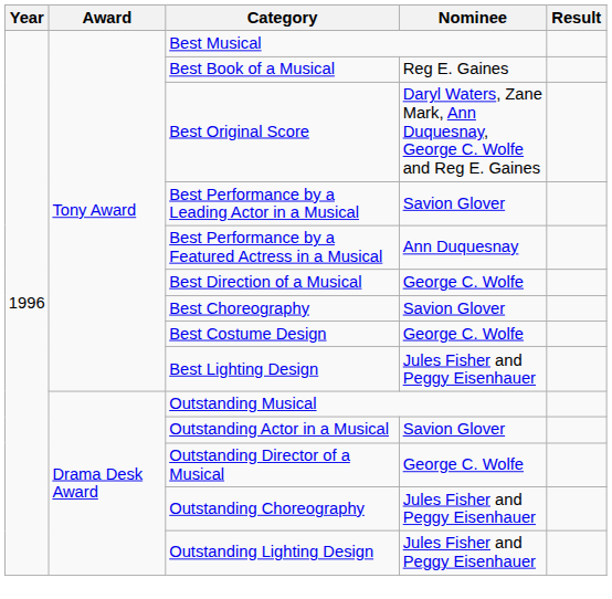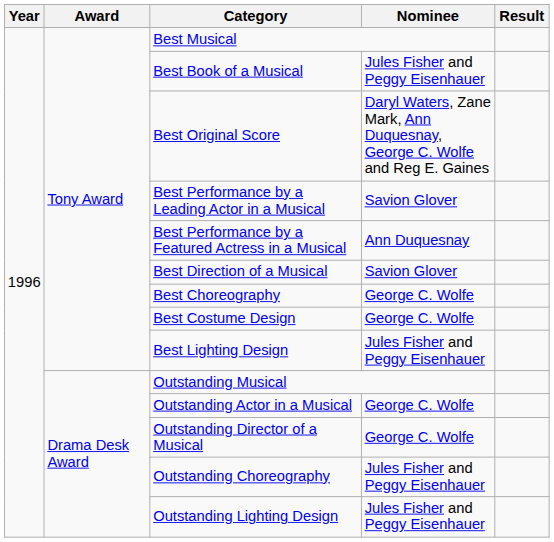 <table class="wikitable" width="95%">
 <tr>
 <th width="5%">Year</th>
 <th width="20%">Award</th>
 <th width="40%">Category</th>
 <th width="25%">Nominee</th>
 <th width="10%">Result</th>
 </tr>
 <tr>
 <td rowspan="14" align="center">1996</td>
 <td rowspan="9"><a href='#'>Tony Award</a></td>
 <td colspan="2"><a href='#'>Best Musical</a></td>
 <td></td>
 </tr>
 <tr>
 <td><a href='#'>Best Book of a Musical</a></td>
-<td>Reg E. Gaines</td>
+<td><a href='#'>Jules Fisher</a> and <a href='#'>Peggy Eisenhauer</a></td>
 <td></td>
 </tr>
 <tr>
 <td><a href='#'>Best Original Score</a></td>
 <td><a href='#'>Daryl Waters</a>, Zane Mark, <a href='#'>Ann Duquesnay</a>, <a href='#'>George C. Wolfe</a> and Reg E. Gaines</td>
 <td></td>
 </tr>
 <tr>
 <td><a href='#'>Best Performance by a Leading Actor in a Musical</a></td>
 <td><a href='#'>Savion Glover</a></td>
 <td></td>
 </tr>
 <tr>
 <td><a href='#'>Best Performance by a Featured Actress in a Musical</a></td>
 <td><a href='#'>Ann Duquesnay</a></td>
 <td></td>
 </tr>
 <tr>
 <td><a href='#'>Best Direction of a Musical</a></td>
-<td><a href='#'>George C. Wolfe</a></td>
+<td><a href='#'>Savion Glover</a></td>
 <td></td>
 </tr>
 <tr>
 <td><a href='#'>Best Choreography</a></td>
-<td><a href='#'>Savion Glover</a></td>
+<td><a href='#'>George C. Wolfe</a></td>
 <td></td>
 </tr>
 <tr>
 <td><a href='#'>Best Costume Design</a></td>
 <td><a href='#'>George C. Wolfe</a></td>
 <td></td>
 </tr>
 <tr>
 <td><a href='#'>Best Lighting Design</a></td>
 <td><a href='#'>Jules Fisher</a> and <a href='#'>Peggy Eisenhauer</a></td>
 <td></td>
 </tr>
 <tr>
 <td rowspan="5"><a href='#'>Drama Desk Award</a></td>
 <td colspan="2"><a href='#'>Outstanding Musical</a></td>
 <td></td>
 </tr>
 <tr>
 <td><a href='#'>Outstanding Actor in a Musical</a></td>
-<td><a href='#'>Savion Glover</a></td>
+<td><a href='#'>George C. Wolfe</a></td>
 <td></td>
 </tr>
 <tr>
 <td><a href='#'>Outstanding Director of a Musical</a></td>
 <td><a href='#'>George C. Wolfe</a></td>
 <td></td>
 </tr>
 <tr>
 <td><a href='#'>Outstanding Choreography</a></td>
 <td><a href='#'>Jules Fisher</a> and <a href='#'>Peggy Eisenhauer</a></td>
 <td></td>
 </tr>
 <tr>
 <td><a href='#'>Outstanding Lighting Design</a></td>
 <td><a href='#'>Jules Fisher</a> and <a href='#'>Peggy Eisenhauer</a></td>
 <td></td>
 </tr>
 </table>
